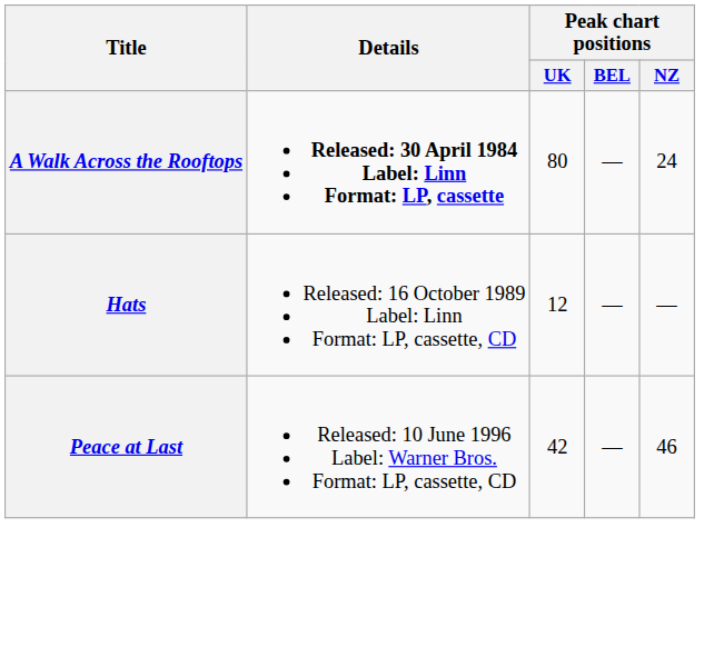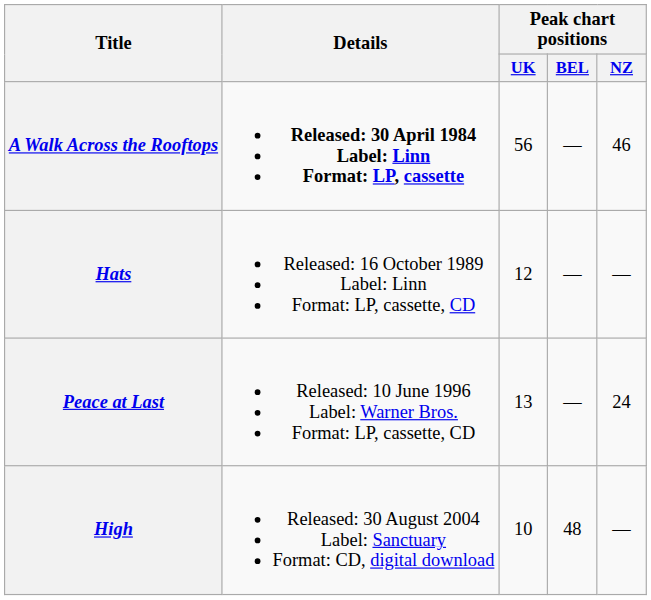 <table class="wikitable plainrowheaders" style="text-align:center;">
 <tr>
 <th scope="col" rowspan="2">Title</th>
 <th scope="col" rowspan="2">Details</th>
 <th scope="col" colspan="3">Peak chart positions</th>
 </tr>
 <tr>
 <th scope="col" style="width:2.5em;font-size:90%;"><a href='#'>UK</a><br></th>
 <th scope="col" style="width:2.5em;font-size:90%;"><a href='#'>BEL</a><br></th>
 <th scope="col" style="width:2.5em;font-size:90%;"><a href='#'>NZ</a><br></th>
 </tr>
 <tr>
 <th scope="row"><em><a href='#'>A Walk Across the Rooftops</a></em></th>
 <td><strong><br><ul><li>Released: 30 April 1984</li><li>Label: <a href='#'>Linn</a></li><li>Format: <a href='#'>LP</a>, <a href='#'>cassette</a></li></ul></strong></td>
-<td>80</td>
+<td>56</td>
 <td>—</td>
-<td>24</td>
+<td>46</td>
 </tr>
 <tr>
 <th scope="row"><em><a href='#'>Hats</a></em></th>
 <td><br><ul><li>Released: 16 October 1989</li><li>Label: Linn</li><li>Format: LP, cassette, <a href='#'>CD</a></li></ul></td>
 <td>12</td>
 <td>—</td>
 <td>—</td>
 </tr>
 <tr>
 <th scope="row"><em><a href='#'>Peace at Last</a></em></th>
 <td><br><ul><li>Released: 10 June 1996</li><li>Label: <a href='#'>Warner Bros.</a></li><li>Format: LP, cassette, CD</li></ul></td>
-<td>42</td>
+<td>13</td>
 <td>—</td>
-<td>46</td>
+<td>24</td>
+</tr>
+<tr>
+<th scope="row"><em><a href='#'>High</a></em></th>
+<td><br><ul><li>Released: 30 August 2004</li><li>Label: <a href='#'>Sanctuary</a></li><li>Format: CD, <a href='#'>digital download</a></li></ul></td>
+<td>10</td>
+<td>48</td>
+<td>—</td>
 </tr>
 </table>
